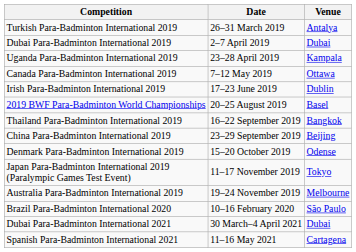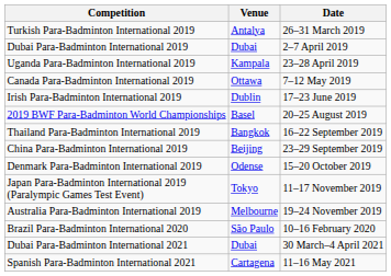 <table class="wikitable">
 <tr>
 <th>Competition</th>
+<th>Venue</th>
 <th>Date</th>
-<th>Venue</th>
 </tr>
 <tr>
 <td>Turkish Para-Badminton International 2019</td>
+<td> <a href='#'>Antalya</a></td>
 <td>26–31 March 2019</td>
-<td> <a href='#'>Antalya</a></td>
 </tr>
 <tr>
 <td>Dubai Para-Badminton International 2019</td>
+<td> <a href='#'>Dubai</a></td>
 <td>2–7 April 2019</td>
-<td> <a href='#'>Dubai</a></td>
 </tr>
 <tr>
 <td>Uganda Para-Badminton International 2019</td>
+<td> <a href='#'>Kampala</a></td>
 <td>23–28 April 2019</td>
-<td> <a href='#'>Kampala</a></td>
 </tr>
 <tr>
 <td>Canada Para-Badminton International 2019</td>
+<td> <a href='#'>Ottawa</a></td>
 <td>7–12 May 2019</td>
-<td> <a href='#'>Ottawa</a></td>
 </tr>
 <tr>
 <td>Irish Para-Badminton International 2019</td>
+<td> <a href='#'>Dublin</a></td>
 <td>17–23 June 2019</td>
-<td> <a href='#'>Dublin</a></td>
 </tr>
 <tr>
 <td><a href='#'>2019 BWF Para-Badminton World Championships</a></td>
+<td> <a href='#'>Basel</a></td>
 <td>20–25 August 2019</td>
-<td> <a href='#'>Basel</a></td>
 </tr>
 <tr>
 <td>Thailand Para-Badminton International 2019</td>
+<td> <a href='#'>Bangkok</a></td>
 <td>16–22 September 2019</td>
-<td> <a href='#'>Bangkok</a></td>
 </tr>
 <tr>
 <td>China Para-Badminton International 2019</td>
+<td> <a href='#'>Beijing</a></td>
 <td>23–29 September 2019</td>
-<td> <a href='#'>Beijing</a></td>
 </tr>
 <tr>
 <td>Denmark Para-Badminton International 2019</td>
+<td> <a href='#'>Odense</a></td>
 <td>15–20 October 2019</td>
-<td> <a href='#'>Odense</a></td>
 </tr>
 <tr>
 <td>Japan Para-Badminton International 2019<br>(Paralympic Games Test Event)</td>
+<td> <a href='#'>Tokyo</a></td>
 <td>11–17 November 2019</td>
-<td> <a href='#'>Tokyo</a></td>
 </tr>
 <tr>
 <td>Australia Para-Badminton International 2019</td>
+<td> <a href='#'>Melbourne</a></td>
 <td>19–24 November 2019</td>
-<td> <a href='#'>Melbourne</a></td>
 </tr>
 <tr>
 <td>Brazil Para-Badminton International 2020</td>
+<td> <a href='#'>São Paulo</a></td>
 <td>10–16 February 2020</td>
-<td> <a href='#'>São Paulo</a></td>
 </tr>
 <tr>
 <td>Dubai Para-Badminton International 2021</td>
+<td> <a href='#'>Dubai</a></td>
 <td>30 March–4 April 2021</td>
-<td> <a href='#'>Dubai</a></td>
 </tr>
 <tr>
 <td>Spanish Para-Badminton International 2021</td>
+<td> <a href='#'>Cartagena</a></td>
 <td>11–16 May 2021</td>
-<td> <a href='#'>Cartagena</a></td>
 </tr>
 </table>
